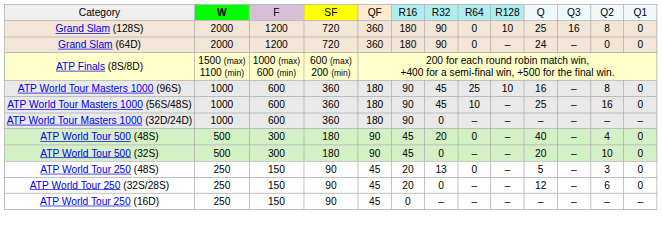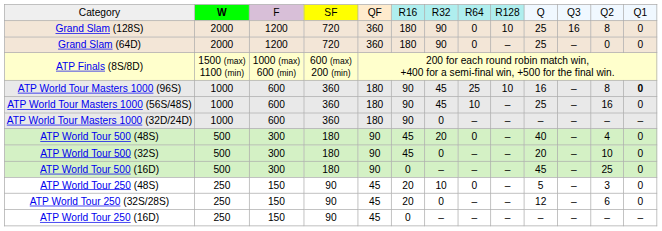 <table class=wikitable style=text-align:center;font-size:90%>
 <tr>
 <td bgcolor=#efefef>Category</td>
 <td width=70 bgcolor=lime><strong>W</strong></td>
 <td width=70 bgcolor=#D8BFD8>F</td>
 <td width=70 bgcolor=#FFFF00>SF</td>
 <td width=40 bgcolor=#ffebcd>QF</td>
 <td width=40 bgcolor=#afeeee>R16</td>
 <td width=40 bgcolor=#afeeee>R32</td>
 <td width=40 bgcolor=#afeeee>R64</td>
 <td width=40 bgcolor=#afeeee>R128</td>
 <td width=40 bgcolor=#F0F8FF>Q</td>
 <td width=40 bgcolor=#F0F8FF>Q3</td>
 <td width=40 bgcolor=#F0F8FF>Q2</td>
 <td width=40 bgcolor=#F0F8FF>Q1</td>
 </tr>
 <tr style="background:#f3e6d7;">
 <td><a href='#'>Grand Slam</a> (128S)</td>
 <td>2000</td>
 <td>1200</td>
 <td>720</td>
 <td>360</td>
 <td>180</td>
 <td>90</td>
 <td>0</td>
 <td>10</td>
 <td>25</td>
 <td>16</td>
 <td>8</td>
 <td>0</td>
 </tr>
 <tr style="background:#f3e6d7;">
 <td><a href='#'>Grand Slam</a> (64D)</td>
 <td>2000</td>
 <td>1200</td>
 <td>720</td>
 <td>360</td>
 <td>180</td>
 <td>90</td>
 <td>0</td>
 <td>–</td>
-<td>24</td>
+<td>25</td>
 <td>–</td>
 <td>0</td>
 <td>0</td>
 </tr>
 <tr style="background:#ffc;">
 <td><a href='#'>ATP Finals</a> (8S/8D)</td>
 <td>1500 <small>(max)</small> 1100 <small>(min)</small></td>
 <td>1000 <small>(max)</small> 600 <small>(min)</small></td>
 <td>600 <small>(max)</small> <br>200 <small>(min)</small></td>
 <td colspan="9">200 for each round robin match win,<br> +400 for a semi-final win, +500 for the final win.</td>
 </tr>
 <tr style="background:#e9e9e9;">
 <td><a href='#'>ATP World Tour Masters 1000</a> (96S)</td>
 <td>1000</td>
 <td>600</td>
 <td>360</td>
 <td>180</td>
 <td>90</td>
 <td>45</td>
 <td>25</td>
 <td>10</td>
 <td>16</td>
 <td>–</td>
 <td>8</td>
-<td>0</td>
+<td><strong>0</strong></td>
 </tr>
 <tr style="background:#e9e9e9;">
 <td><a href='#'>ATP World Tour Masters 1000</a> (56S/48S)</td>
 <td>1000</td>
 <td>600</td>
 <td>360</td>
 <td>180</td>
 <td>90</td>
 <td>45</td>
 <td>10</td>
 <td>–</td>
 <td>25</td>
 <td>–</td>
 <td>16</td>
 <td>0</td>
 </tr>
 <tr style="background:#e9e9e9;">
 <td><a href='#'>ATP World Tour Masters 1000</a> (32D/24D)</td>
 <td>1000</td>
 <td>600</td>
 <td>360</td>
 <td>180</td>
 <td>90</td>
 <td>0</td>
 <td>–</td>
 <td>–</td>
 <td>–</td>
 <td>–</td>
 <td>–</td>
 <td>–</td>
 </tr>
 <tr style="background:#d4f1c5;">
 <td><a href='#'>ATP World Tour 500</a> (48S)</td>
 <td>500</td>
 <td>300</td>
 <td>180</td>
 <td>90</td>
 <td>45</td>
 <td>20</td>
 <td>0</td>
 <td>–</td>
 <td>40</td>
 <td>–</td>
 <td>4</td>
 <td>0</td>
 </tr>
 <tr style="background:#d4f1c5;">
 <td><a href='#'>ATP World Tour 500</a> (32S)</td>
 <td>500</td>
 <td>300</td>
 <td>180</td>
 <td>90</td>
 <td>45</td>
 <td>0</td>
 <td>–</td>
 <td>–</td>
 <td>20</td>
 <td>–</td>
 <td>10</td>
 <td>0</td>
 </tr>
+<tr style="background:#d4f1c5;">
+<td><a href='#'>ATP World Tour 500</a> (16D)</td>
+<td>500</td>
+<td>300</td>
+<td>180</td>
+<td>90</td>
+<td>0</td>
+<td>–</td>
+<td>–</td>
+<td>–</td>
+<td>45</td>
+<td>–</td>
+<td>25</td>
+<td>0</td>
+</tr>
 <tr style="background:#ffffff;">
 <td><a href='#'>ATP World Tour 250</a> (48S)</td>
 <td>250</td>
 <td>150</td>
 <td>90</td>
 <td>45</td>
 <td>20</td>
-<td>13</td>
+<td>10</td>
 <td>0</td>
 <td>–</td>
 <td>5</td>
 <td>–</td>
 <td>3</td>
 <td>0</td>
 </tr>
 <tr style="background:#ffffff;">
 <td><a href='#'>ATP World Tour 250</a> (32S/28S)</td>
 <td>250</td>
 <td>150</td>
 <td>90</td>
 <td>45</td>
 <td>20</td>
 <td>0</td>
 <td>–</td>
 <td>–</td>
 <td>12</td>
 <td>–</td>
 <td>6</td>
 <td>0</td>
 </tr>
 <tr style="background:#ffffff;">
 <td><a href='#'>ATP World Tour 250</a> (16D)</td>
 <td>250</td>
 <td>150</td>
 <td>90</td>
 <td>45</td>
 <td>0</td>
 <td>–</td>
 <td>–</td>
 <td>–</td>
 <td>–</td>
 <td>–</td>
 <td>–</td>
 <td>–</td>
 </tr>
 </table>
